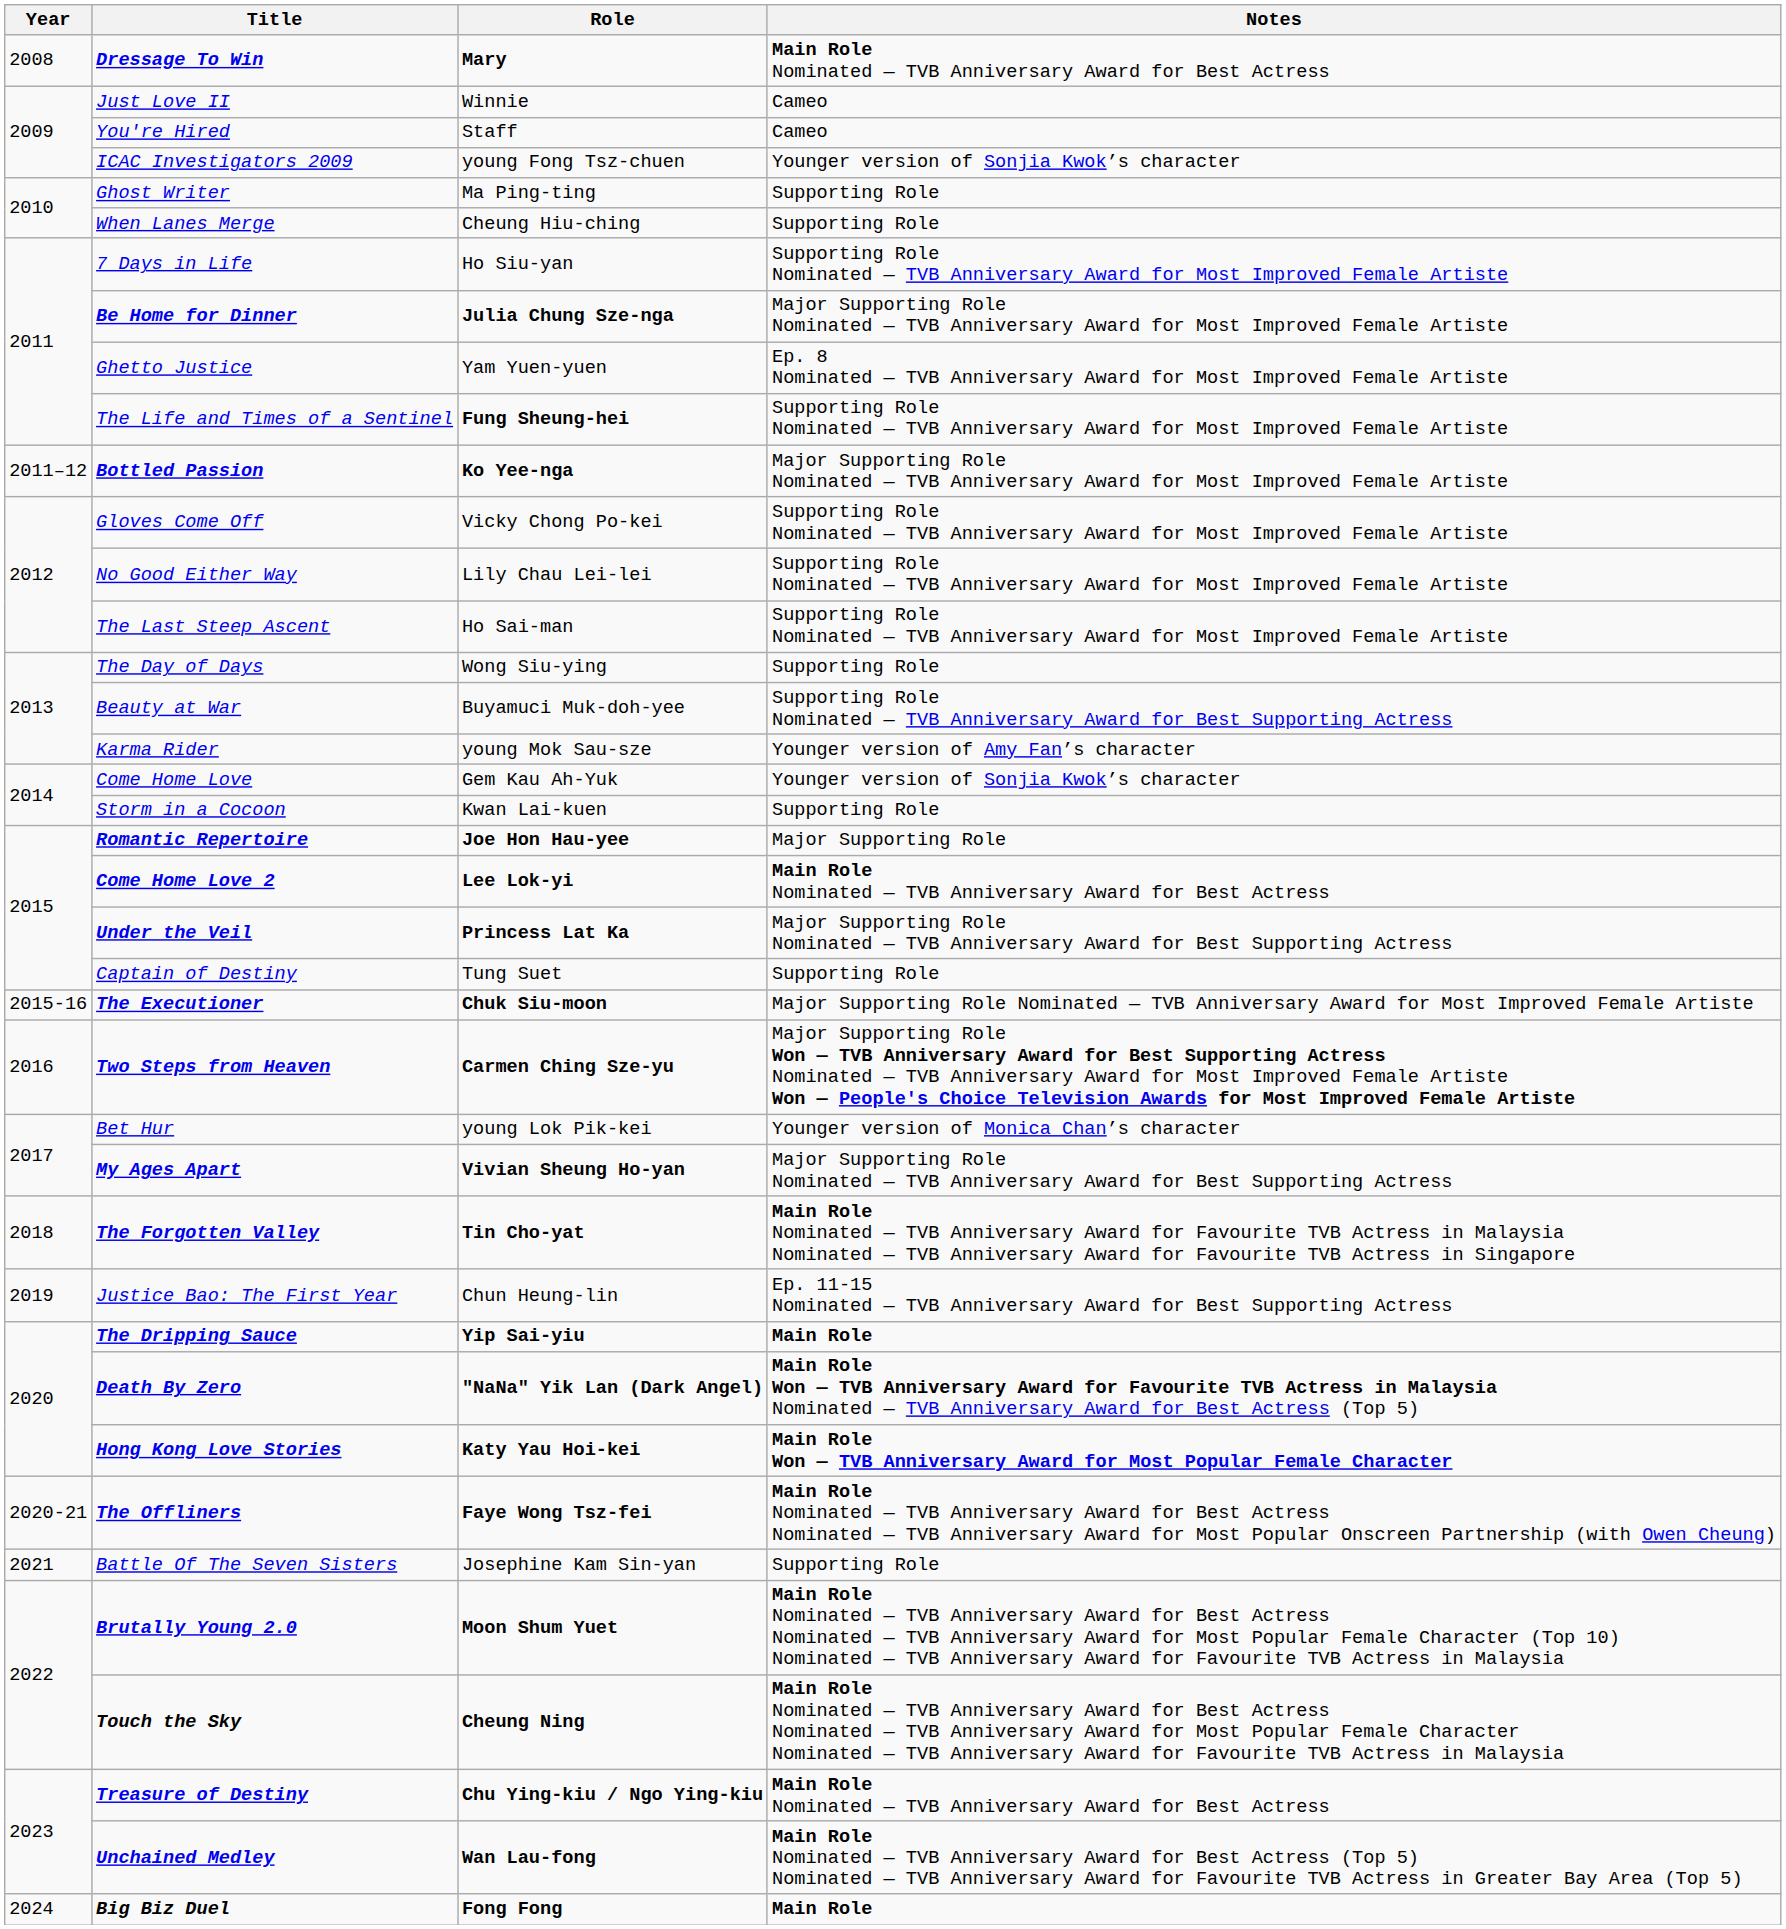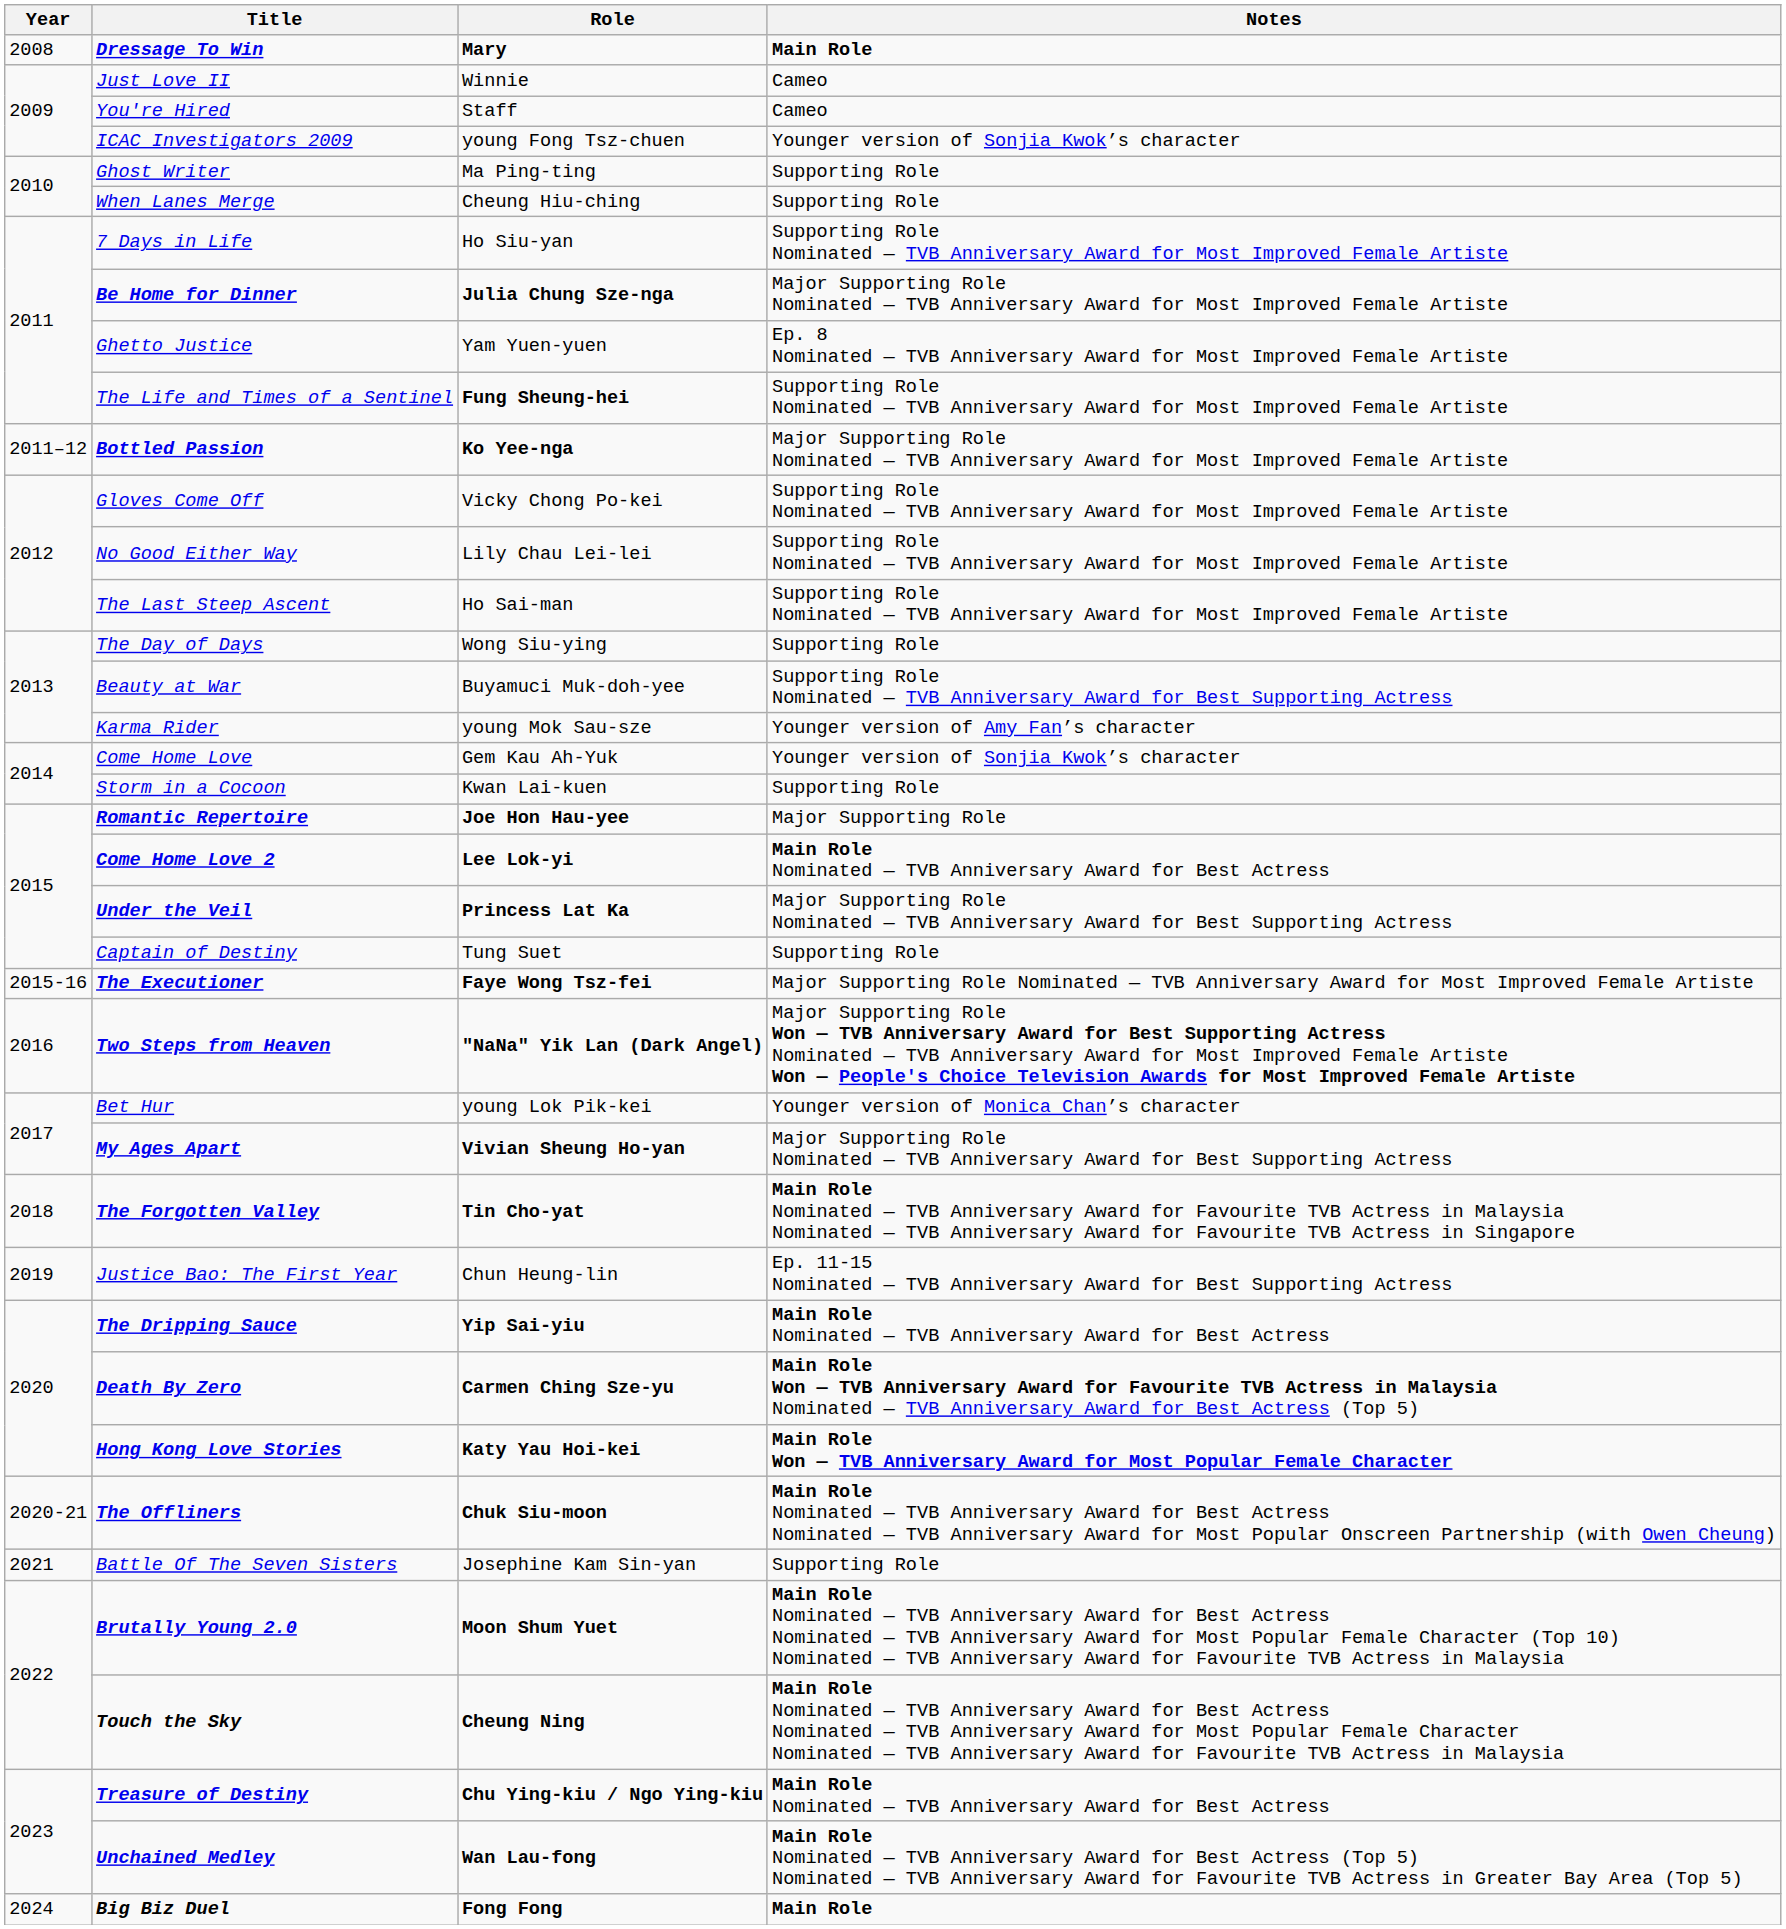 <table class="wikitable plainrowheaders sortable">
 <tr>
 <th scope="col">Year</th>
 <th scope="col">Title</th>
 <th scope="col">Role</th>
 <th scope="col" class="unsortable">Notes</th>
 </tr>
 <tr>
 <td>2008</td>
 <td><strong><em><a href='#'>Dressage To Win</a></em></strong></td>
 <td><strong> Mary </strong></td>
-<td><strong>Main Role</strong><br> Nominated — TVB Anniversary Award for Best Actress</td>
+<td><strong> Main Role </strong></td>
 </tr>
 <tr>
 <td rowspan=3>2009</td>
 <td><em><a href='#'>Just Love II</a></em></td>
 <td>Winnie</td>
 <td>Cameo</td>
 </tr>
 <tr>
 <td><em><a href='#'>You're Hired</a></em></td>
 <td>Staff</td>
 <td>Cameo</td>
 </tr>
 <tr>
 <td><em><a href='#'>ICAC Investigators 2009</a></em></td>
 <td>young Fong Tsz-chuen</td>
 <td>Younger version of <a href='#'>Sonjia Kwok</a>’s character</td>
 </tr>
 <tr>
 <td rowspan=2>2010</td>
 <td><em><a href='#'>Ghost Writer</a></em></td>
 <td>Ma Ping-ting</td>
 <td>Supporting Role</td>
 </tr>
 <tr>
 <td><em><a href='#'>When Lanes Merge</a></em></td>
 <td>Cheung Hiu-ching</td>
 <td>Supporting Role</td>
 </tr>
 <tr>
 <td rowspan=4>2011</td>
 <td><em><a href='#'>7 Days in Life</a></em></td>
 <td>Ho Siu-yan</td>
 <td>Supporting Role<br>Nominated — <a href='#'>TVB Anniversary Award for Most Improved Female Artiste</a></td>
 </tr>
 <tr>
 <td><strong><em><a href='#'>Be Home for Dinner</a></em></strong></td>
 <td><strong> Julia Chung Sze-nga </strong></td>
 <td>Major Supporting Role<br>Nominated — TVB Anniversary Award for Most Improved Female Artiste</td>
 </tr>
 <tr>
 <td><em><a href='#'>Ghetto Justice</a></em></td>
 <td>Yam Yuen-yuen</td>
 <td>Ep. 8<br>Nominated — TVB Anniversary Award for Most Improved Female Artiste</td>
 </tr>
 <tr>
 <td><em><a href='#'>The Life and Times of a Sentinel</a></em></td>
 <td><strong>Fung Sheung-hei</strong></td>
 <td>Supporting Role<br>Nominated — TVB Anniversary Award for Most Improved Female Artiste</td>
 </tr>
 <tr>
 <td>2011–12</td>
 <td><strong><em><a href='#'>Bottled Passion</a></em></strong></td>
 <td><strong> Ko Yee-nga </strong></td>
 <td>Major Supporting Role<br>Nominated — TVB Anniversary Award for Most Improved Female Artiste</td>
 </tr>
 <tr>
 <td rowspan=3>2012</td>
 <td><em><a href='#'>Gloves Come Off</a></em></td>
 <td>Vicky Chong Po-kei</td>
 <td>Supporting Role<br>Nominated — TVB Anniversary Award for Most Improved Female Artiste</td>
 </tr>
 <tr>
 <td><em><a href='#'>No Good Either Way</a></em></td>
 <td>Lily Chau Lei-lei</td>
 <td>Supporting Role<br>Nominated — TVB Anniversary Award for Most Improved Female Artiste</td>
 </tr>
 <tr>
 <td><em><a href='#'>The Last Steep Ascent</a></em></td>
 <td>Ho Sai-man</td>
 <td>Supporting Role<br>Nominated — TVB Anniversary Award for Most Improved Female Artiste</td>
 </tr>
 <tr>
 <td rowspan=3>2013</td>
 <td><em><a href='#'>The Day of Days</a></em></td>
 <td>Wong Siu-ying</td>
 <td>Supporting Role</td>
 </tr>
 <tr>
 <td><em><a href='#'>Beauty at War</a></em></td>
 <td>Buyamuci Muk-doh-yee</td>
 <td>Supporting Role<br>Nominated — <a href='#'>TVB Anniversary Award for Best Supporting Actress</a></td>
 </tr>
 <tr>
 <td><em><a href='#'>Karma Rider</a></em></td>
 <td>young Mok Sau-sze</td>
 <td>Younger version of <a href='#'>Amy Fan</a>’s character</td>
 </tr>
 <tr>
 <td rowspan=2>2014</td>
 <td><em><a href='#'>Come Home Love</a></em></td>
 <td>Gem Kau Ah-Yuk</td>
 <td>Younger version of <a href='#'>Sonjia Kwok</a>’s character</td>
 </tr>
 <tr>
 <td><em><a href='#'>Storm in a Cocoon</a></em></td>
 <td>Kwan Lai-kuen</td>
 <td>Supporting Role</td>
 </tr>
 <tr>
 <td rowspan=4>2015</td>
 <td><strong><em><a href='#'>Romantic Repertoire</a></em></strong></td>
 <td><strong> Joe Hon Hau-yee </strong></td>
 <td>Major Supporting Role</td>
 </tr>
 <tr>
 <td><strong><em><a href='#'>Come Home Love 2</a></em></strong></td>
 <td><strong> Lee Lok-yi </strong></td>
 <td><strong>Main Role</strong><br> Nominated — TVB Anniversary Award for Best Actress</td>
 </tr>
 <tr>
 <td><strong><em><a href='#'>Under the Veil</a></em></strong></td>
 <td><strong> Princess Lat Ka </strong></td>
 <td>Major Supporting Role<br>Nominated — TVB Anniversary Award for Best Supporting Actress</td>
 </tr>
 <tr>
 <td><em><a href='#'>Captain of Destiny</a></em></td>
 <td>Tung Suet</td>
 <td>Supporting Role</td>
 </tr>
 <tr>
 <td rowspan=1>2015-16</td>
 <td><strong><em><a href='#'>The Executioner</a></em></strong></td>
-<td><strong> Chuk Siu-moon </strong></td>
+<td><strong>Faye Wong Tsz-fei</strong></td>
 <td>Major Supporting Role  Nominated — TVB Anniversary Award for Most Improved Female Artiste</td>
 </tr>
 <tr>
 <td>2016</td>
 <td><strong><em><a href='#'>Two Steps from Heaven</a></em></strong></td>
-<td><strong> Carmen Ching Sze-yu </strong></td>
+<td><strong> "NaNa" Yik Lan (Dark Angel)</strong></td>
 <td>Major Supporting Role<br><strong>Won — TVB Anniversary Award for Best Supporting Actress</strong> <br> Nominated — TVB Anniversary Award for Most Improved Female Artiste <br> <strong>Won — <a href='#'>People's Choice Television Awards</a> for Most Improved Female Artiste</strong></td>
 </tr>
 <tr>
 <td rowspan=2>2017</td>
 <td><em><a href='#'>Bet Hur</a></em></td>
 <td>young Lok Pik-kei</td>
 <td>Younger version of <a href='#'>Monica Chan</a>’s character</td>
 </tr>
 <tr>
 <td><strong><em><a href='#'>My Ages Apart</a></em></strong></td>
 <td><strong> Vivian Sheung Ho-yan </strong></td>
 <td>Major Supporting Role<br>Nominated — TVB Anniversary Award for Best Supporting Actress</td>
 </tr>
 <tr>
 <td>2018</td>
 <td><strong><em><a href='#'>The Forgotten Valley</a></em></strong></td>
 <td><strong> Tin Cho-yat </strong></td>
 <td><strong>Main Role</strong> <br> Nominated — TVB Anniversary Award for Favourite TVB Actress in Malaysia <br> Nominated — TVB Anniversary Award for Favourite TVB Actress in Singapore</td>
 </tr>
 <tr>
 <td>2019</td>
 <td><em><a href='#'>Justice Bao: The First Year</a></em></td>
 <td>Chun Heung-lin</td>
 <td>Ep. 11-15<br>Nominated — TVB Anniversary Award for Best Supporting Actress</td>
 </tr>
 <tr>
 <td rowspan=3>2020</td>
 <td><strong><em><a href='#'>The Dripping Sauce</a></em></strong></td>
 <td><strong>Yip Sai-yiu</strong></td>
-<td><strong>Main Role</strong></td>
+<td><strong>Main Role</strong><br> Nominated — TVB Anniversary Award for Best Actress</td>
 </tr>
 <tr>
 <td><strong><em><a href='#'>Death By Zero</a></em></strong></td>
-<td><strong> "NaNa" Yik Lan (Dark Angel)</strong></td>
+<td><strong> Carmen Ching Sze-yu </strong></td>
 <td><strong>Main Role</strong> <br> <strong> Won — TVB Anniversary Award for Favourite TVB Actress in Malaysia </strong> <br> Nominated — <a href='#'>TVB Anniversary Award for Best Actress</a> (Top 5)</td>
 </tr>
 <tr>
 <td><strong><em><a href='#'>Hong Kong Love Stories</a></em></strong></td>
 <td><strong>Katy Yau Hoi-kei</strong></td>
 <td><strong>Main Role</strong> <br> <strong> Won — <a href='#'>TVB Anniversary Award for Most Popular Female Character</a> </strong> </td>
 </tr>
 <tr>
 <td>2020-21</td>
 <td><strong><em><a href='#'>The Offliners</a> </em></strong></td>
-<td><strong>Faye Wong Tsz-fei</strong></td>
+<td><strong> Chuk Siu-moon </strong></td>
 <td><strong>Main Role</strong> <br> Nominated — TVB Anniversary Award for Best Actress <br> Nominated — TVB Anniversary Award for Most Popular Onscreen Partnership (with <a href='#'>Owen Cheung</a>)</td>
 </tr>
 <tr>
 <td>2021</td>
 <td><em><a href='#'>Battle Of The Seven Sisters</a> </em></td>
 <td>Josephine Kam Sin-yan</td>
 <td>Supporting Role</td>
 </tr>
 <tr>
 <td rowspan=2>2022</td>
 <td><strong><em><a href='#'>Brutally Young 2.0</a></em></strong></td>
 <td><strong>Moon Shum Yuet</strong></td>
 <td><strong>Main Role</strong> <br> Nominated — TVB Anniversary Award for Best Actress <br> Nominated — TVB Anniversary Award for Most Popular Female Character (Top 10) <br> Nominated — TVB Anniversary Award for Favourite TVB Actress in Malaysia</td>
 </tr>
 <tr>
 <td><strong><em>Touch the Sky</em></strong></td>
 <td><strong>Cheung Ning</strong></td>
 <td><strong>Main Role</strong><br> Nominated — TVB Anniversary Award for Best Actress <br> Nominated — TVB Anniversary Award for Most Popular Female Character <br> Nominated — TVB Anniversary Award for Favourite TVB Actress in Malaysia</td>
 </tr>
 <tr>
 <td rowspan=2>2023</td>
 <td><strong><em><a href='#'>Treasure of Destiny</a></em></strong></td>
 <td><strong>Chu Ying-kiu / Ngo Ying-kiu </strong></td>
 <td><strong>Main Role</strong><br> Nominated — TVB Anniversary Award for Best Actress</td>
 </tr>
 <tr>
 <td><strong><em><a href='#'>Unchained Medley</a></em></strong></td>
 <td><strong>Wan Lau-fong</strong></td>
 <td><strong>Main Role</strong><br> Nominated — TVB Anniversary Award for Best Actress (Top 5) <br> Nominated — TVB Anniversary Award for Favourite TVB Actress in Greater Bay Area (Top 5)</td>
 </tr>
 <tr>
 <td>2024</td>
 <td><strong><em>Big Biz Duel</em></strong></td>
 <td><strong>Fong Fong</strong></td>
 <td><strong>Main Role</strong></td>
 </tr>
 </table>
